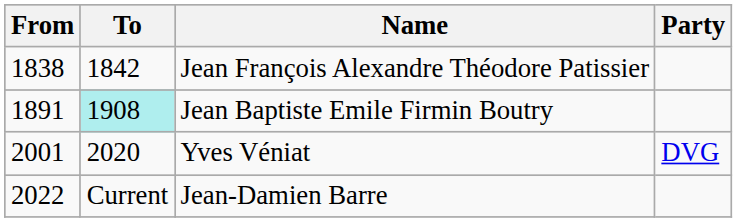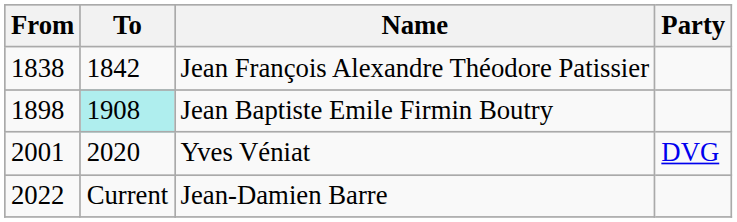 <table class="wikitable">
 <tr>
 <th>From</th>
 <th>To</th>
 <th>Name</th>
 <th>Party</th>
 </tr>
 <tr>
 <td>1838</td>
 <td>1842</td>
 <td>Jean François Alexandre Théodore Patissier</td>
 <td></td>
 </tr>
 <tr>
-<td>1891</td>
+<td>1898</td>
 <td style="background: paleturquoise;">1908</td>
 <td>Jean Baptiste Emile Firmin Boutry</td>
 <td></td>
 </tr>
 <tr>
 <td>2001</td>
 <td>2020</td>
 <td>Yves Véniat</td>
 <td><a href='#'>DVG</a></td>
 </tr>
 <tr>
 <td>2022</td>
 <td>Current</td>
 <td>Jean-Damien Barre</td>
 <td></td>
 </tr>
 </table>
